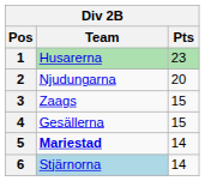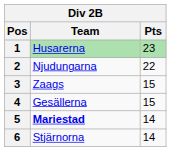 <table class="wikitable">
 <tr>
 <th colspan="3">Div 2B</th>
 </tr>
 <tr>
 <th width=20>Pos</th>
 <th width=150>Team</th>
 <th width=30>Pts</th>
 </tr>
 <tr style="background:#ACE1AF;">
 <th>1</th>
 <td><a href='#'>Husarerna</a></td>
 <td>23</td>
 </tr>
 <tr>
 <th>2</th>
 <td><a href='#'>Njudungarna</a></td>
-<td>20</td>
+<td>22</td>
 </tr>
 <tr>
 <th>3</th>
 <td><a href='#'>Zaags</a></td>
 <td>15</td>
 </tr>
 <tr>
 <th>4</th>
 <td><a href='#'>Gesällerna</a></td>
 <td>15</td>
 </tr>
 <tr>
 <th>5</th>
 <td><strong><a href='#'>Mariestad</a></strong></td>
 <td>14</td>
 </tr>
 <tr>
 <th>6</th>
-<td style="background: lightblue;"><a href='#'>Stjärnorna</a></td>
+<td><a href='#'>Stjärnorna</a></td>
 <td>14</td>
 </tr>
 </table>
